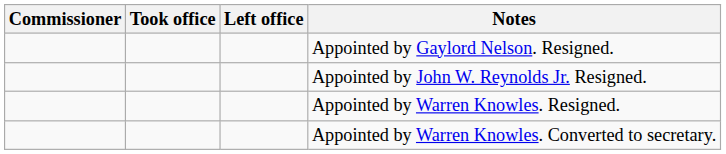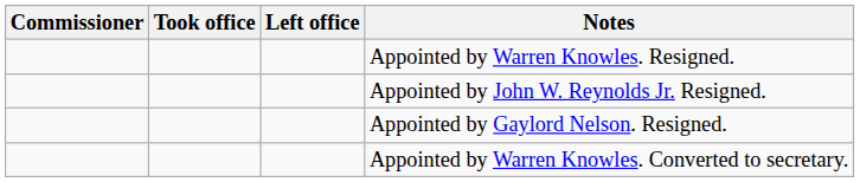 <table class="wikitable sortable" style="text-align:right;">
 <tr>
 <th>Commissioner</th>
 <th>Took office</th>
 <th>Left office</th>
 <th>Notes</th>
 </tr>
 <tr>
 <td align="left"></td>
 <td></td>
 <td></td>
-<td align="left">Appointed by <a href='#'>Gaylord Nelson</a>.  Resigned.</td>
+<td align="left">Appointed by <a href='#'>Warren Knowles</a>.  Resigned.</td>
 </tr>
 <tr>
 <td align="left"></td>
 <td></td>
 <td></td>
 <td align="left">Appointed by <a href='#'>John W. Reynolds Jr.</a>  Resigned.</td>
 </tr>
 <tr>
 <td align="left"></td>
 <td></td>
 <td></td>
-<td align="left">Appointed by <a href='#'>Warren Knowles</a>.  Resigned.</td>
+<td align="left">Appointed by <a href='#'>Gaylord Nelson</a>.  Resigned.</td>
 </tr>
 <tr>
 <td align="left"></td>
 <td></td>
 <td></td>
 <td align="left">Appointed by <a href='#'>Warren Knowles</a>.  Converted to secretary.</td>
 </tr>
 </table>
